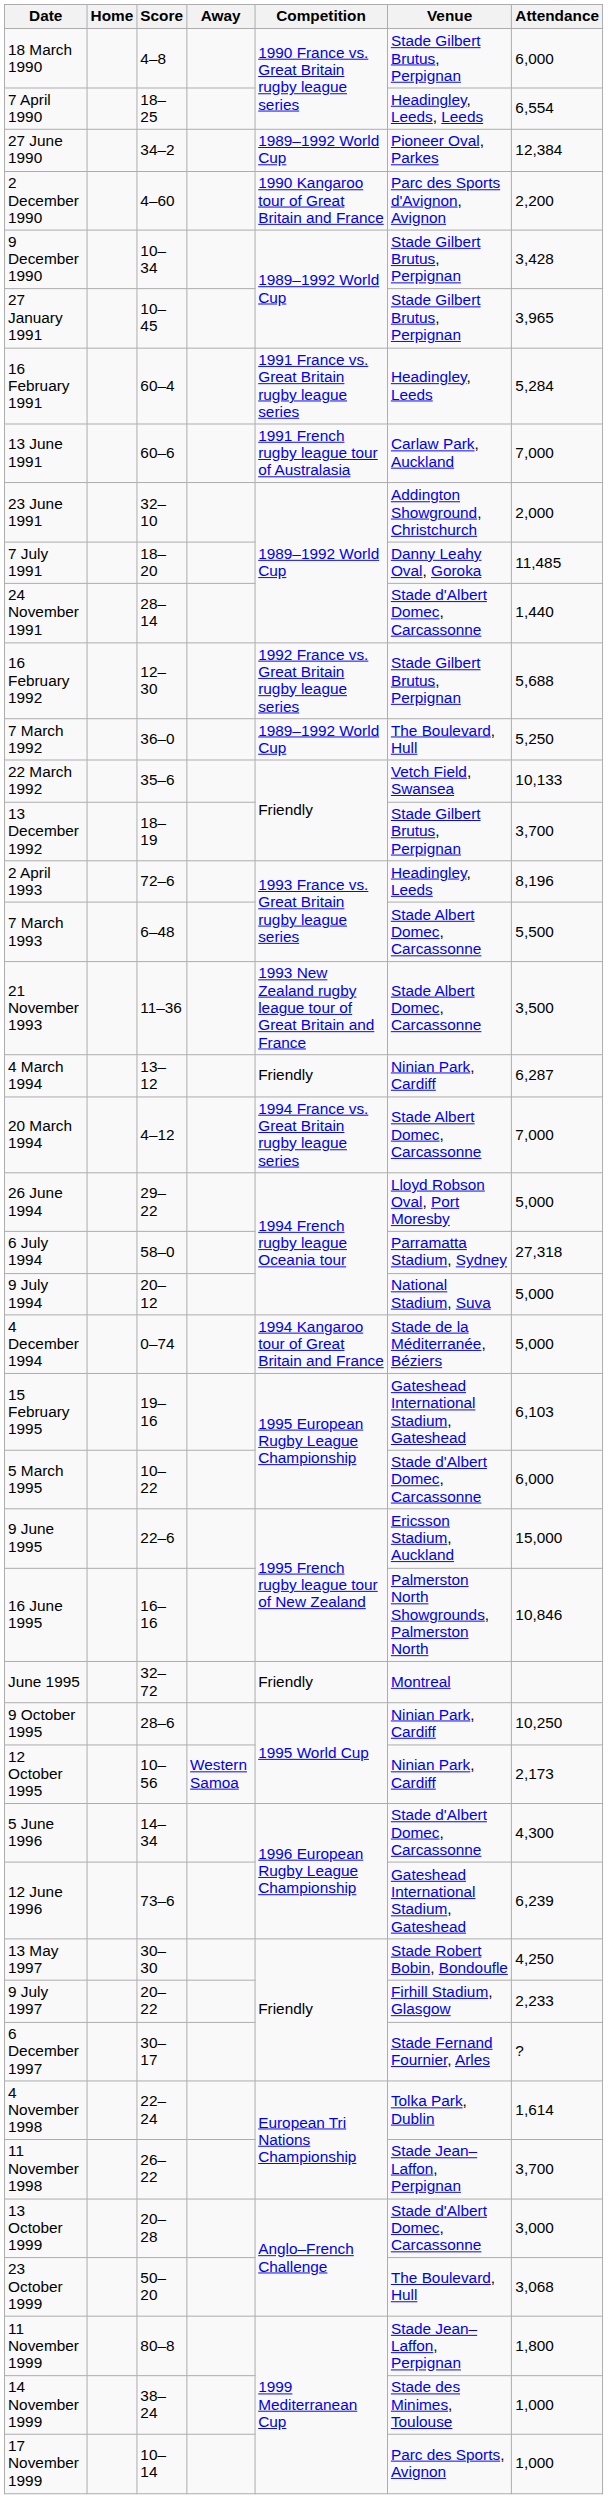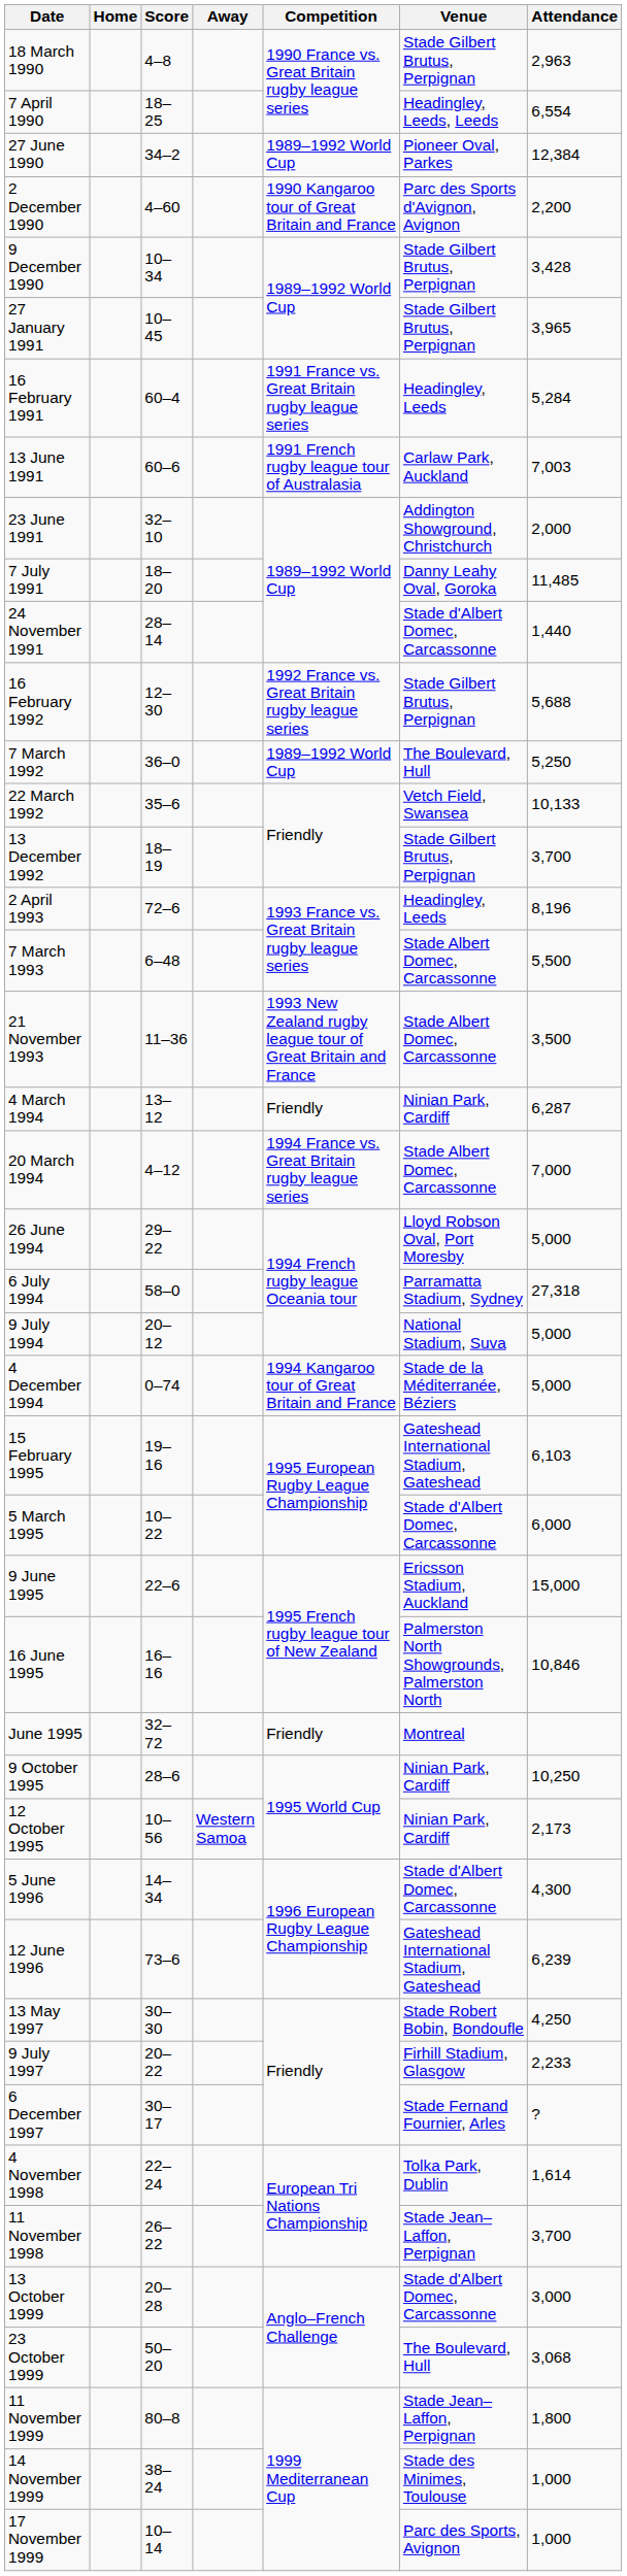 <table class="wikitable" width=100%>
 <tr bgcolor#bdb76b>
 <th>Date</th>
 <th>Home</th>
 <th>Score</th>
 <th>Away</th>
 <th>Competition</th>
 <th>Venue</th>
 <th>Attendance</th>
 </tr>
 <tr>
 <td>18 March 1990</td>
 <td></td>
 <td>4–8</td>
 <td></td>
 <td rowspan=2><a href='#'>1990 France vs. Great Britain rugby league series</a></td>
 <td> <a href='#'>Stade Gilbert Brutus</a>, <a href='#'>Perpignan</a></td>
-<td>6,000</td>
+<td>2,963</td>
 </tr>
 <tr>
 <td>7 April 1990</td>
 <td></td>
 <td>18–25</td>
 <td></td>
 <td> <a href='#'>Headingley</a>, <a href='#'>Leeds</a>, <a href='#'>Leeds</a></td>
 <td>6,554</td>
 </tr>
 <tr>
 <td>27 June 1990</td>
 <td></td>
 <td>34–2</td>
 <td></td>
 <td><a href='#'>1989–1992 World Cup</a></td>
 <td> <a href='#'>Pioneer Oval</a>, <a href='#'>Parkes</a></td>
 <td>12,384</td>
 </tr>
 <tr>
 <td>2 December 1990</td>
 <td></td>
 <td>4–60</td>
 <td></td>
 <td><a href='#'>1990 Kangaroo tour of Great Britain and France</a></td>
 <td> <a href='#'>Parc des Sports d'Avignon</a>, <a href='#'>Avignon</a></td>
 <td>2,200</td>
 </tr>
 <tr>
 <td>9 December 1990</td>
 <td></td>
 <td>10–34</td>
 <td></td>
 <td rowspan=2><a href='#'>1989–1992 World Cup</a></td>
 <td> <a href='#'>Stade Gilbert Brutus</a>, <a href='#'>Perpignan</a></td>
 <td>3,428</td>
 </tr>
 <tr>
 <td>27 January 1991</td>
 <td></td>
 <td>10–45</td>
 <td></td>
 <td> <a href='#'>Stade Gilbert Brutus</a>, <a href='#'>Perpignan</a></td>
 <td>3,965</td>
 </tr>
 <tr>
 <td>16 February 1991</td>
 <td></td>
 <td>60–4</td>
 <td></td>
 <td><a href='#'>1991 France vs. Great Britain rugby league series</a></td>
 <td> <a href='#'>Headingley</a>, <a href='#'>Leeds</a></td>
 <td>5,284</td>
 </tr>
 <tr>
 <td>13 June 1991</td>
 <td></td>
 <td>60–6</td>
 <td></td>
 <td><a href='#'>1991 French rugby league tour of Australasia</a></td>
 <td> <a href='#'>Carlaw Park</a>, <a href='#'>Auckland</a></td>
-<td>7,000</td>
+<td>7,003</td>
 </tr>
 <tr>
 <td>23 June 1991</td>
 <td></td>
 <td>32–10</td>
 <td></td>
 <td rowspan=3><a href='#'>1989–1992 World Cup</a></td>
 <td> <a href='#'>Addington Showground</a>, <a href='#'>Christchurch</a></td>
 <td>2,000</td>
 </tr>
 <tr>
 <td>7 July 1991</td>
 <td></td>
 <td>18–20</td>
 <td></td>
 <td> <a href='#'>Danny Leahy Oval</a>, <a href='#'>Goroka</a></td>
 <td>11,485</td>
 </tr>
 <tr>
 <td>24 November 1991</td>
 <td></td>
 <td>28–14</td>
 <td></td>
 <td> <a href='#'>Stade d'Albert Domec</a>, <a href='#'>Carcassonne</a></td>
 <td>1,440</td>
 </tr>
 <tr>
 <td>16 February 1992</td>
 <td></td>
 <td>12–30</td>
 <td></td>
 <td><a href='#'>1992 France vs. Great Britain rugby league series</a></td>
 <td> <a href='#'>Stade Gilbert Brutus</a>, <a href='#'>Perpignan</a></td>
 <td>5,688</td>
 </tr>
 <tr>
 <td>7 March 1992</td>
 <td></td>
 <td>36–0</td>
 <td></td>
 <td><a href='#'>1989–1992 World Cup</a></td>
 <td> <a href='#'>The Boulevard</a>, <a href='#'>Hull</a></td>
 <td>5,250</td>
 </tr>
 <tr>
 <td>22 March 1992</td>
 <td></td>
 <td>35–6</td>
 <td></td>
 <td rowspan=2>Friendly</td>
 <td> <a href='#'>Vetch Field</a>, <a href='#'>Swansea</a></td>
 <td>10,133</td>
 </tr>
 <tr>
 <td>13 December 1992</td>
 <td></td>
 <td>18–19</td>
 <td></td>
 <td> <a href='#'>Stade Gilbert Brutus</a>, <a href='#'>Perpignan</a></td>
 <td>3,700</td>
 </tr>
 <tr>
 <td>2 April 1993</td>
 <td></td>
 <td>72–6</td>
 <td></td>
 <td rowspan=2><a href='#'>1993 France vs. Great Britain rugby league series</a></td>
 <td> <a href='#'>Headingley</a>, <a href='#'>Leeds</a></td>
 <td>8,196</td>
 </tr>
 <tr>
 <td>7 March 1993</td>
 <td></td>
 <td>6–48</td>
 <td></td>
 <td> <a href='#'>Stade Albert Domec</a>, <a href='#'>Carcassonne</a></td>
 <td>5,500</td>
 </tr>
 <tr>
 <td>21 November 1993</td>
 <td></td>
 <td>11–36</td>
 <td></td>
 <td><a href='#'>1993 New Zealand rugby league tour of Great Britain and France</a></td>
 <td> <a href='#'>Stade Albert Domec</a>, <a href='#'>Carcassonne</a></td>
 <td>3,500</td>
 </tr>
 <tr>
 <td>4 March 1994</td>
 <td></td>
 <td>13–12</td>
 <td></td>
 <td>Friendly</td>
 <td> <a href='#'>Ninian Park</a>, <a href='#'>Cardiff</a></td>
 <td>6,287</td>
 </tr>
 <tr>
 <td>20 March 1994</td>
 <td></td>
 <td>4–12</td>
 <td></td>
 <td><a href='#'>1994 France vs. Great Britain rugby league series</a></td>
 <td> <a href='#'>Stade Albert Domec</a>, <a href='#'>Carcassonne</a></td>
 <td>7,000</td>
 </tr>
 <tr>
 <td>26 June 1994</td>
 <td></td>
 <td>29–22</td>
 <td></td>
 <td rowspan=3><a href='#'>1994 French rugby league Oceania tour</a></td>
 <td> <a href='#'>Lloyd Robson Oval</a>, <a href='#'>Port Moresby</a></td>
 <td>5,000</td>
 </tr>
 <tr>
 <td>6 July 1994</td>
 <td></td>
 <td>58–0</td>
 <td></td>
 <td> <a href='#'>Parramatta Stadium</a>, <a href='#'>Sydney</a></td>
 <td>27,318</td>
 </tr>
 <tr>
 <td>9 July 1994</td>
 <td></td>
 <td>20–12</td>
 <td></td>
 <td> <a href='#'>National Stadium</a>, <a href='#'>Suva</a></td>
 <td>5,000</td>
 </tr>
 <tr>
 <td>4 December 1994</td>
 <td></td>
 <td>0–74</td>
 <td></td>
 <td><a href='#'>1994 Kangaroo tour of Great Britain and France</a></td>
 <td> <a href='#'>Stade de la Méditerranée</a>, <a href='#'>Béziers</a></td>
 <td>5,000</td>
 </tr>
 <tr>
 <td>15 February 1995</td>
 <td></td>
 <td>19–16</td>
 <td></td>
 <td rowspan=2><a href='#'>1995 European Rugby League Championship</a></td>
 <td> <a href='#'>Gateshead International Stadium</a>, <a href='#'>Gateshead</a></td>
 <td>6,103</td>
 </tr>
 <tr>
 <td>5 March 1995</td>
 <td></td>
 <td>10–22</td>
 <td></td>
 <td> <a href='#'>Stade d'Albert Domec</a>, <a href='#'>Carcassonne</a></td>
 <td>6,000</td>
 </tr>
 <tr>
 <td>9 June 1995</td>
 <td></td>
 <td>22–6</td>
 <td></td>
 <td rowspan=2><a href='#'>1995 French rugby league tour of New Zealand</a></td>
 <td> <a href='#'>Ericsson Stadium</a>, <a href='#'>Auckland</a></td>
 <td>15,000</td>
 </tr>
 <tr>
 <td>16 June 1995</td>
 <td></td>
 <td>16–16</td>
 <td></td>
 <td> <a href='#'>Palmerston North Showgrounds</a>, <a href='#'>Palmerston North</a></td>
 <td>10,846</td>
 </tr>
 <tr>
 <td>June 1995</td>
 <td></td>
 <td>32–72</td>
 <td></td>
 <td>Friendly</td>
 <td><a href='#'>Montreal</a></td>
 <td></td>
 </tr>
 <tr>
 <td>9 October 1995</td>
 <td></td>
 <td>28–6</td>
 <td></td>
 <td rowspan=2><a href='#'>1995 World Cup</a></td>
 <td> <a href='#'>Ninian Park</a>, <a href='#'>Cardiff</a></td>
 <td>10,250</td>
 </tr>
 <tr>
 <td>12 October 1995</td>
 <td></td>
 <td>10–56</td>
 <td> <a href='#'>Western Samoa</a></td>
 <td> <a href='#'>Ninian Park</a>, <a href='#'>Cardiff</a></td>
 <td>2,173</td>
 </tr>
 <tr>
 <td>5 June 1996</td>
 <td></td>
 <td>14–34</td>
 <td></td>
 <td rowspan=2><a href='#'>1996 European Rugby League Championship</a></td>
 <td> <a href='#'>Stade d'Albert Domec</a>, <a href='#'>Carcassonne</a></td>
 <td>4,300</td>
 </tr>
 <tr>
 <td>12 June 1996</td>
 <td></td>
 <td>73–6</td>
 <td></td>
 <td> <a href='#'>Gateshead International Stadium</a>, <a href='#'>Gateshead</a></td>
 <td>6,239</td>
 </tr>
 <tr>
 <td>13 May 1997</td>
 <td></td>
 <td>30–30</td>
 <td></td>
 <td rowspan=3>Friendly</td>
 <td> <a href='#'>Stade Robert Bobin</a>, <a href='#'>Bondoufle</a></td>
 <td>4,250</td>
 </tr>
 <tr>
 <td>9 July 1997</td>
 <td></td>
 <td>20–22</td>
 <td></td>
 <td> <a href='#'>Firhill Stadium</a>, <a href='#'>Glasgow</a></td>
 <td>2,233</td>
 </tr>
 <tr>
 <td>6 December 1997</td>
 <td></td>
 <td>30–17</td>
 <td></td>
 <td> <a href='#'>Stade Fernand Fournier</a>, <a href='#'>Arles</a></td>
 <td>?</td>
 </tr>
 <tr>
 <td>4 November 1998</td>
 <td></td>
 <td>22–24</td>
 <td></td>
 <td rowspan=2><a href='#'>European Tri Nations Championship</a></td>
 <td> <a href='#'>Tolka Park</a>, <a href='#'>Dublin</a></td>
 <td>1,614</td>
 </tr>
 <tr>
 <td>11 November 1998</td>
 <td></td>
 <td>26–22</td>
 <td></td>
 <td> <a href='#'>Stade Jean–Laffon</a>, <a href='#'>Perpignan</a></td>
 <td>3,700</td>
 </tr>
 <tr>
 <td>13 October 1999</td>
 <td></td>
 <td>20–28</td>
 <td></td>
 <td rowspan=2><a href='#'>Anglo–French Challenge</a></td>
 <td> <a href='#'>Stade d'Albert Domec</a>, <a href='#'>Carcassonne</a></td>
 <td>3,000</td>
 </tr>
 <tr>
 <td>23 October 1999</td>
 <td></td>
 <td>50–20</td>
 <td></td>
 <td> <a href='#'>The Boulevard</a>, <a href='#'>Hull</a></td>
 <td>3,068</td>
 </tr>
 <tr>
 <td>11 November 1999</td>
 <td></td>
 <td>80–8</td>
 <td></td>
 <td rowspan=3><a href='#'>1999 Mediterranean Cup</a></td>
 <td> <a href='#'>Stade Jean–Laffon</a>, <a href='#'>Perpignan</a></td>
 <td>1,800</td>
 </tr>
 <tr>
 <td>14 November 1999</td>
 <td></td>
 <td>38–24</td>
 <td></td>
 <td> <a href='#'>Stade des Minimes</a>, <a href='#'>Toulouse</a></td>
 <td>1,000</td>
 </tr>
 <tr>
 <td>17 November 1999</td>
 <td></td>
 <td>10–14</td>
 <td></td>
 <td> <a href='#'>Parc des Sports</a>, <a href='#'>Avignon</a></td>
 <td>1,000</td>
 </tr>
 </table>
